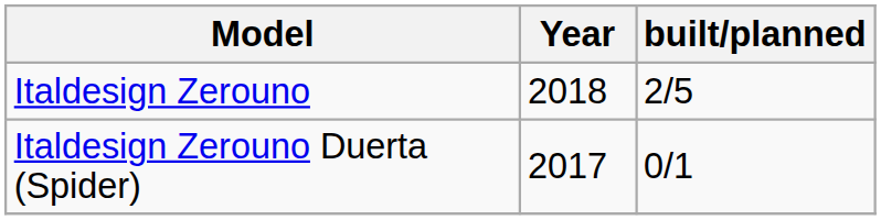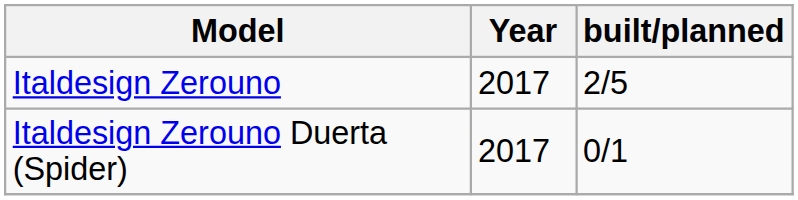 <table class="wikitable sortable" style="font-size:90%">
 <tr>
 <th width=200px>Model</th>
 <th width=40px>Year</th>
 <th width=40px>built/planned</th>
 </tr>
 <tr>
 <td><a href='#'>Italdesign Zerouno</a></td>
-<td>2018</td>
+<td>2017</td>
 <td>2/5</td>
 </tr>
 <tr>
 <td><a href='#'>Italdesign Zerouno</a> Duerta (Spider)</td>
 <td>2017</td>
 <td>0/1 </td>
 </tr>
 <tr>
 </tr>
 </table>
